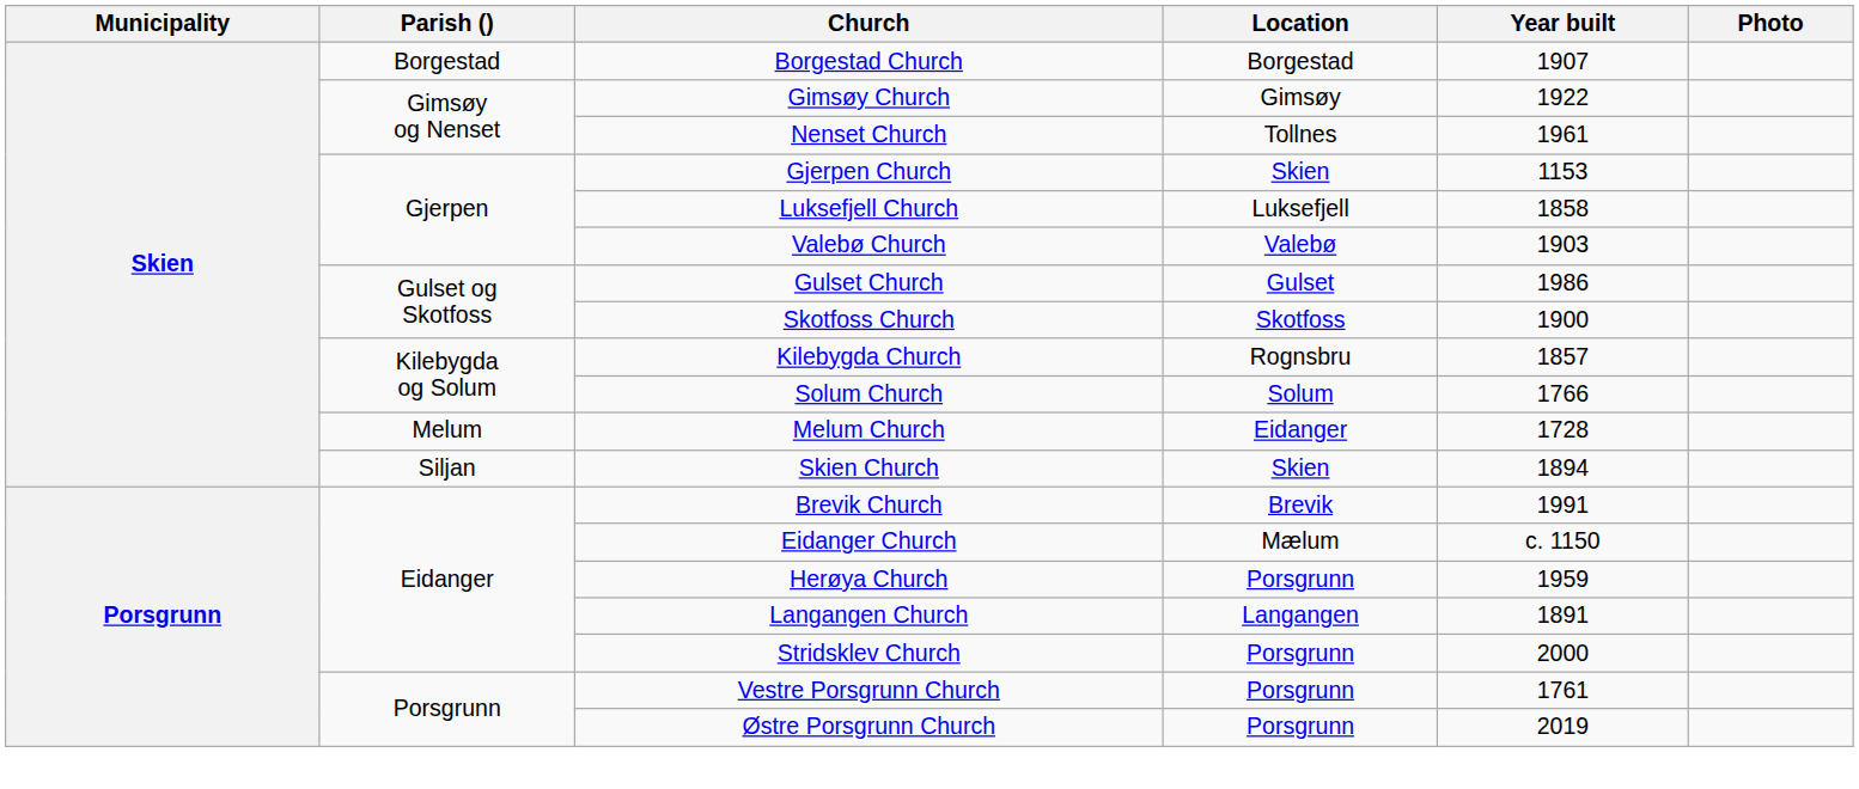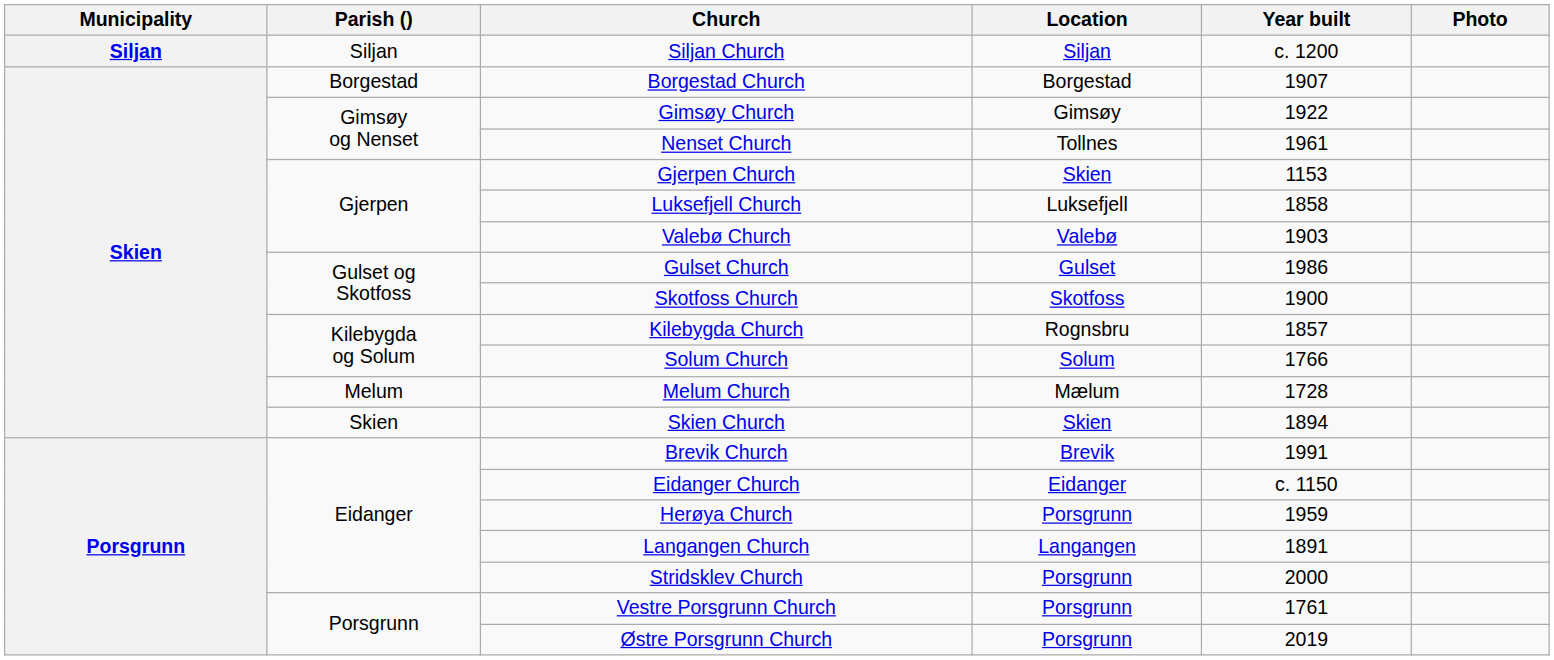 <table class="wikitable" style="text-align: center; width: 80%;">
 <tr>
 <th>Municipality</th>
 <th>Parish ()</th>
 <th>Church</th>
 <th>Location</th>
 <th>Year built</th>
 <th>Photo</th>
+</tr>
+<tr>
+<th rowspan="1"><a href='#'>Siljan</a></th>
+<td rowspan="1">Siljan</td>
+<td><a href='#'>Siljan Church</a></td>
+<td><a href='#'>Siljan</a></td>
+<td>c. 1200</td>
+<td></td>
 </tr>
 <tr>
 <th rowspan="12"><a href='#'>Skien</a></th>
 <td rowspan="1">Borgestad</td>
 <td><a href='#'>Borgestad Church</a></td>
 <td>Borgestad</td>
 <td>1907</td>
 <td></td>
 </tr>
 <tr>
 <td rowspan="2">Gimsøy<br>og Nenset</td>
 <td><a href='#'>Gimsøy Church</a></td>
 <td>Gimsøy</td>
 <td>1922</td>
 <td></td>
 </tr>
 <tr>
 <td><a href='#'>Nenset Church</a></td>
 <td>Tollnes</td>
 <td>1961</td>
 <td></td>
 </tr>
 <tr>
 <td rowspan="3">Gjerpen</td>
 <td><a href='#'>Gjerpen Church</a></td>
 <td><a href='#'>Skien</a></td>
 <td>1153</td>
 <td></td>
 </tr>
 <tr>
 <td><a href='#'>Luksefjell Church</a></td>
 <td>Luksefjell</td>
 <td>1858</td>
 <td></td>
 </tr>
 <tr>
 <td><a href='#'>Valebø Church</a></td>
 <td><a href='#'>Valebø</a></td>
 <td>1903</td>
 <td></td>
 </tr>
 <tr>
 <td rowspan="2">Gulset og<br>Skotfoss</td>
 <td><a href='#'>Gulset Church</a></td>
 <td><a href='#'>Gulset</a></td>
 <td>1986</td>
 <td></td>
 </tr>
 <tr>
 <td><a href='#'>Skotfoss Church</a></td>
 <td><a href='#'>Skotfoss</a></td>
 <td>1900</td>
 <td></td>
 </tr>
 <tr>
 <td rowspan="2">Kilebygda<br>og Solum</td>
 <td><a href='#'>Kilebygda Church</a></td>
 <td>Rognsbru</td>
 <td>1857</td>
 <td></td>
 </tr>
 <tr>
 <td><a href='#'>Solum Church</a></td>
 <td><a href='#'>Solum</a></td>
 <td>1766</td>
 <td></td>
 </tr>
 <tr>
 <td rowspan="1">Melum</td>
 <td><a href='#'>Melum Church</a></td>
-<td><a href='#'>Eidanger</a></td>
+<td>Mælum</td>
 <td>1728</td>
 <td></td>
 </tr>
 <tr>
-<td rowspan="1">Siljan</td>
+<td rowspan="1">Skien</td>
 <td><a href='#'>Skien Church</a></td>
 <td><a href='#'>Skien</a></td>
 <td>1894</td>
 <td></td>
 </tr>
 <tr>
 <th rowspan="7"><a href='#'>Porsgrunn</a></th>
 <td rowspan="5">Eidanger</td>
 <td><a href='#'>Brevik Church</a></td>
 <td><a href='#'>Brevik</a></td>
 <td>1991</td>
 <td></td>
 </tr>
 <tr>
 <td><a href='#'>Eidanger Church</a></td>
-<td>Mælum</td>
+<td><a href='#'>Eidanger</a></td>
 <td>c. 1150</td>
 <td></td>
 </tr>
 <tr>
 <td><a href='#'>Herøya Church</a></td>
 <td><a href='#'>Porsgrunn</a></td>
 <td>1959</td>
 <td></td>
 </tr>
 <tr>
 <td><a href='#'>Langangen Church</a></td>
 <td><a href='#'>Langangen</a></td>
 <td>1891</td>
 <td></td>
 </tr>
 <tr>
 <td><a href='#'>Stridsklev Church</a></td>
 <td><a href='#'>Porsgrunn</a></td>
 <td>2000</td>
 <td></td>
 </tr>
 <tr>
 <td rowspan="2">Porsgrunn</td>
 <td><a href='#'>Vestre Porsgrunn Church</a></td>
 <td><a href='#'>Porsgrunn</a></td>
 <td>1761</td>
 <td></td>
 </tr>
 <tr>
 <td><a href='#'>Østre Porsgrunn Church</a></td>
 <td><a href='#'>Porsgrunn</a></td>
 <td>2019</td>
 <td></td>
 </tr>
 </table>
